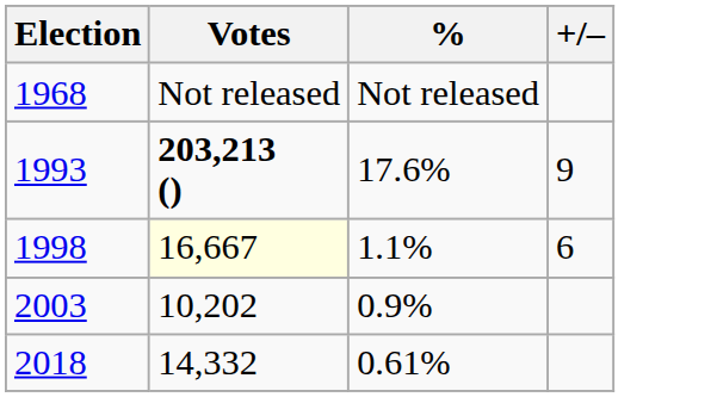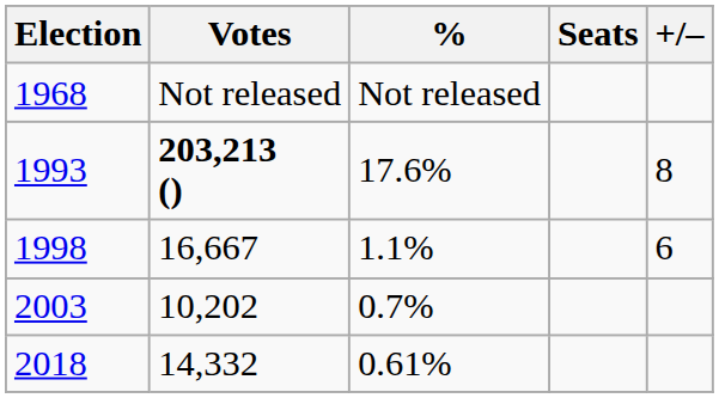 <table class="wikitable">
 <tr>
 <th><strong>Election</strong></th>
 <th><strong>Votes</strong></th>
 <th><strong>%</strong></th>
+<th><strong>Seats</strong></th>
 <th>+/–</th>
 </tr>
 <tr>
 <td><a href='#'>1968</a></td>
 <td>Not released</td>
 <td>Not released</td>
 <td></td>
+<td></td>
 </tr>
 <tr>
 <td><a href='#'>1993</a></td>
 <td><strong>203,213<br>()</strong></td>
 <td>17.6%</td>
-<td> 9</td>
+<td></td>
+<td> 8</td>
 </tr>
 <tr>
 <td><a href='#'>1998</a></td>
-<td style="background: lightyellow;">16,667</td>
+<td>16,667</td>
 <td>1.1%</td>
+<td></td>
 <td> 6</td>
 </tr>
 <tr>
 <td><a href='#'>2003</a></td>
 <td>10,202</td>
-<td>0.9%</td>
+<td>0.7%</td>
+<td></td>
 <td></td>
 </tr>
 <tr>
 <td><a href='#'>2018</a></td>
 <td>14,332</td>
 <td>0.61%</td>
 <td></td>
+<td></td>
 </tr>
 </table>
